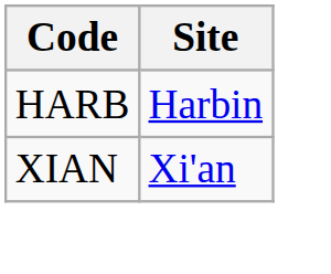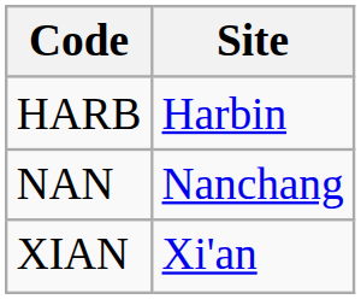 <table class="wikitable">
 <tr>
 <th>Code</th>
 <th>Site</th>
 </tr>
 <tr>
 <td>HARB</td>
 <td><a href='#'>Harbin</a></td>
 </tr>
 <tr>
+<td>NAN</td>
+<td><a href='#'>Nanchang</a></td>
+</tr>
+<tr>
 <td>XIAN</td>
 <td><a href='#'>Xi'an</a></td>
 </tr>
 </table>
